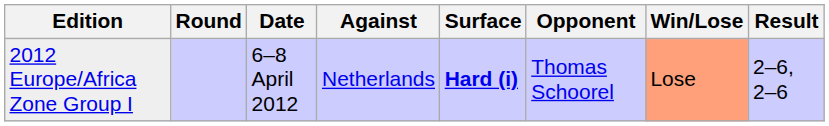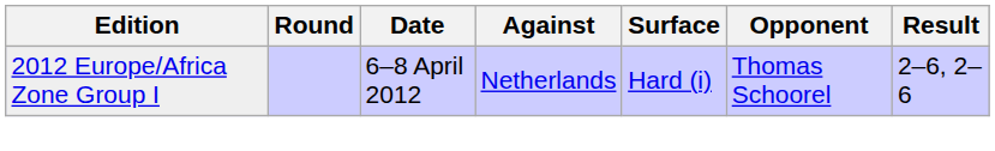 <table class=wikitable style=font-size:97%>
 <tr>
 <th>Edition</th>
 <th>Round</th>
 <th>Date</th>
 <th>Against</th>
 <th>Surface</th>
 <th>Opponent</th>
-<th>Win/Lose</th>
 <th>Result</th>
 </tr>
 <tr bgcolor=#CCCCFF>
 <td bgcolor=#efefef><a href='#'>2012 Europe/Africa Zone Group I</a></td>
 <td></td>
 <td>6–8 April 2012</td>
 <td> <a href='#'>Netherlands</a></td>
-<td><strong><a href='#'>Hard (i)</a></strong></td>
+<td><a href='#'>Hard (i)</a></td>
 <td> <a href='#'>Thomas Schoorel</a></td>
-<td bgcolor=FFA07A>Lose</td>
 <td>2–6, 2–6</td>
 </tr>
 </table>
